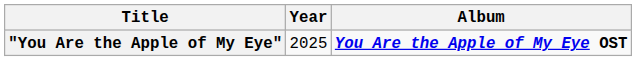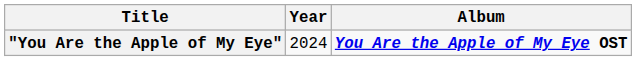 <table class="wikitable plainrowheaders" style="text-align:center">
 <tr>
 <th scope="col">Title</th>
 <th scope="col">Year</th>
 <th scope="col">Album</th>
 </tr>
 <tr>
 <th scope="row">"You Are the Apple of My Eye"<br></th>
-<td>2025</td>
+<td>2024</td>
 <td><strong><em><a href='#'>You Are the Apple of My Eye</a></em> OST</strong></td>
 </tr>
 </table>
